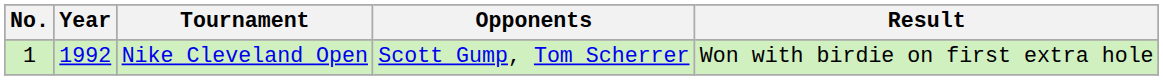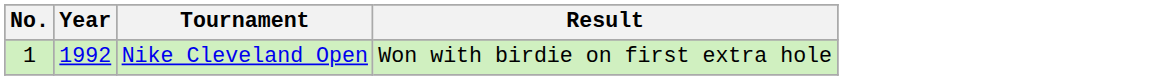 <table class="wikitable" style="font-size:95%;">
 <tr>
 <th>No.</th>
 <th>Year</th>
 <th>Tournament</th>
-<th>Opponents</th>
 <th>Result</th>
 </tr>
 <tr style="background:#D0F0C0;">
 <td align=center>1</td>
 <td><a href='#'>1992</a></td>
 <td><a href='#'>Nike Cleveland Open</a></td>
-<td> <a href='#'>Scott Gump</a>,  <a href='#'>Tom Scherrer</a></td>
 <td>Won with birdie on first extra hole</td>
 </tr>
 </table>
